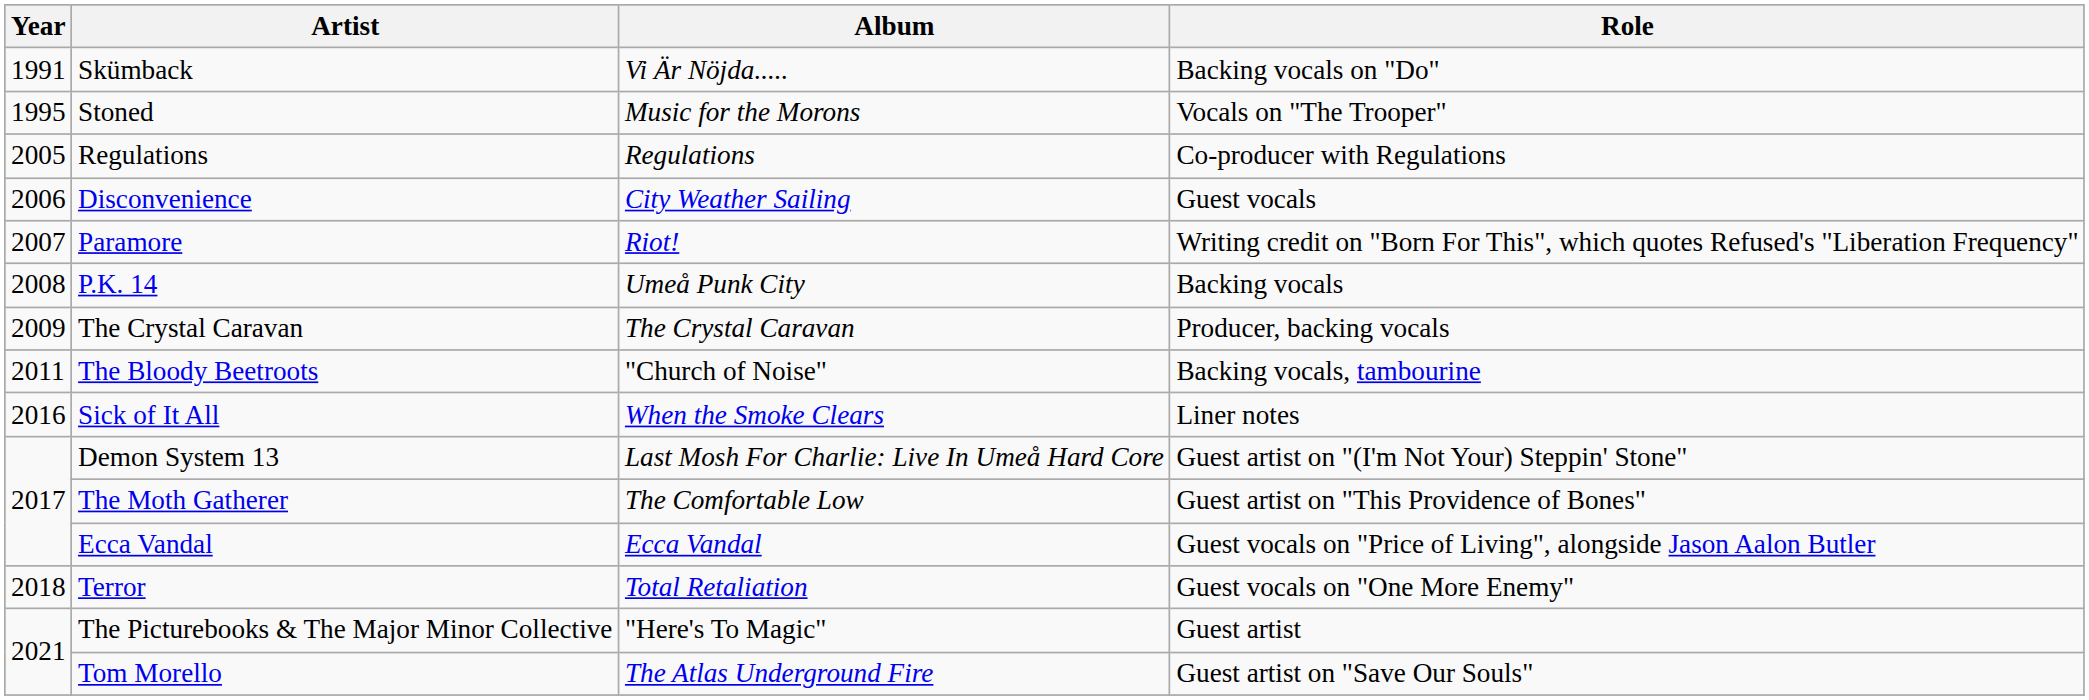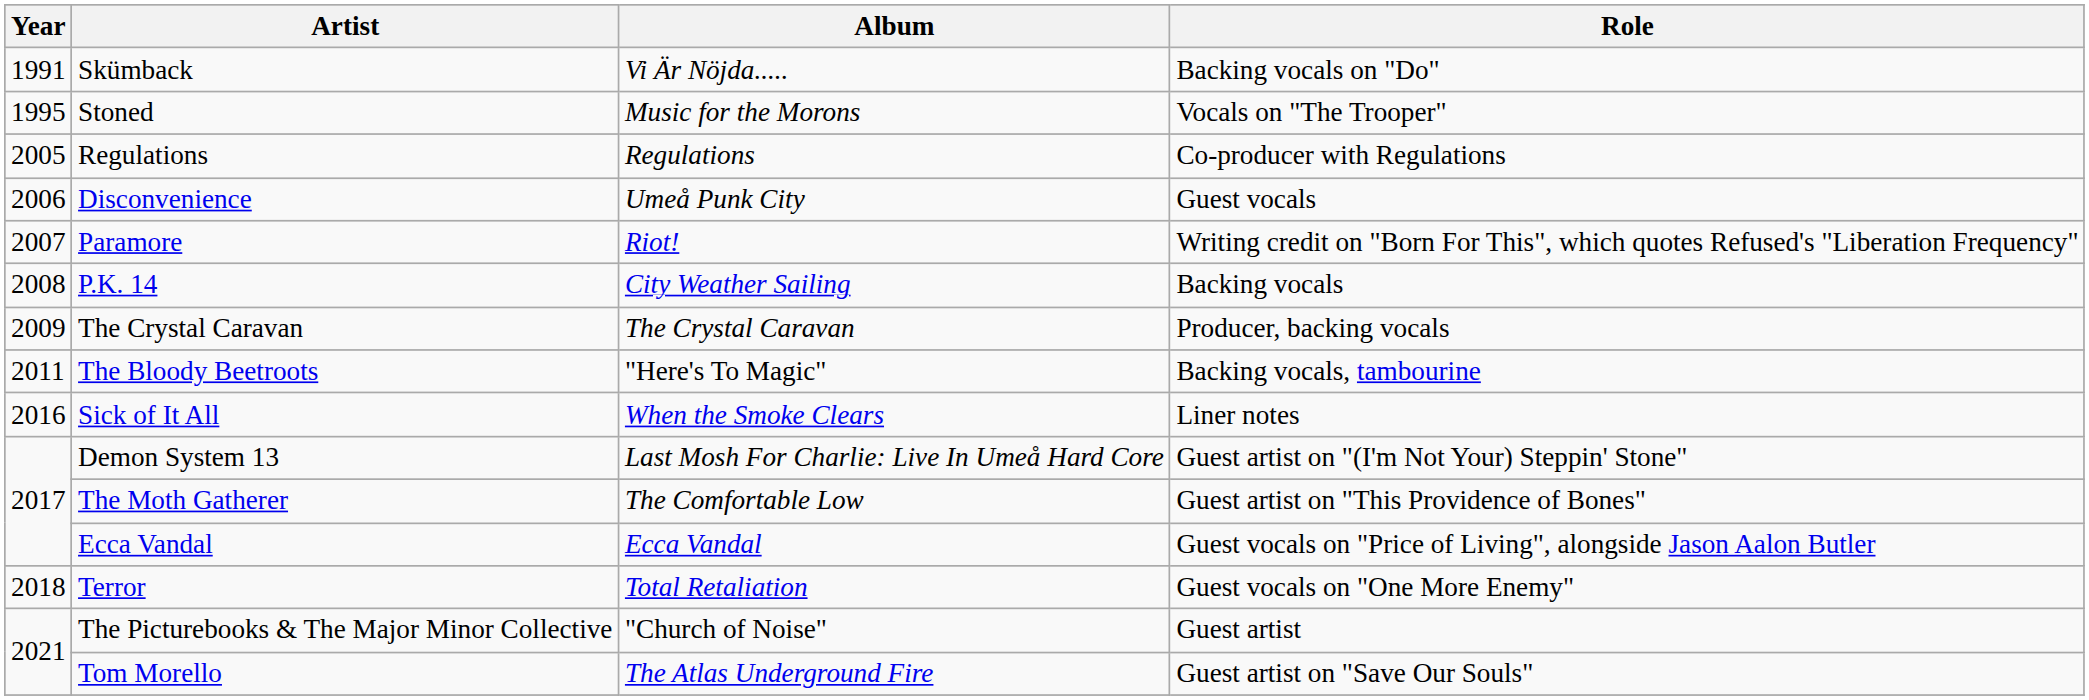 <table class="wikitable">
 <tr>
 <th>Year</th>
 <th>Artist</th>
 <th>Album</th>
 <th>Role</th>
 </tr>
 <tr>
 <td>1991</td>
 <td>Skümback</td>
 <td><em>Vi Är Nöjda.....</em></td>
 <td>Backing vocals on "Do"</td>
 </tr>
 <tr>
 <td>1995</td>
 <td>Stoned</td>
 <td><em>Music for the Morons</em></td>
 <td>Vocals on "The Trooper"</td>
 </tr>
 <tr>
 <td>2005</td>
 <td>Regulations</td>
 <td><em>Regulations</em></td>
 <td>Co-producer with Regulations</td>
 </tr>
 <tr>
 <td>2006</td>
 <td><a href='#'>Disconvenience</a></td>
-<td><em><a href='#'>City Weather Sailing</a></em></td>
+<td><em>Umeå Punk City</em></td>
 <td>Guest vocals</td>
 </tr>
 <tr>
 <td>2007</td>
 <td><a href='#'>Paramore</a></td>
 <td><em><a href='#'>Riot!</a></em></td>
 <td>Writing credit on "Born For This", which quotes Refused's "Liberation Frequency"</td>
 </tr>
 <tr>
 <td>2008</td>
 <td><a href='#'>P.K. 14</a></td>
-<td><em>Umeå Punk City</em></td>
+<td><em><a href='#'>City Weather Sailing</a></em></td>
 <td>Backing vocals</td>
 </tr>
 <tr>
 <td>2009</td>
 <td>The Crystal Caravan</td>
 <td><em>The Crystal Caravan</em></td>
 <td>Producer, backing vocals</td>
 </tr>
 <tr>
 <td>2011</td>
 <td><a href='#'>The Bloody Beetroots</a></td>
-<td>"Church of Noise"</td>
+<td>"Here's To Magic"</td>
 <td>Backing vocals, <a href='#'>tambourine</a></td>
 </tr>
 <tr>
 <td>2016</td>
 <td><a href='#'>Sick of It All</a></td>
 <td><a href='#'><em>When the Smoke Clears</em></a></td>
 <td>Liner notes</td>
 </tr>
 <tr>
 <td rowspan="3">2017</td>
 <td>Demon System 13</td>
 <td><em>Last Mosh For Charlie: Live In Umeå Hard Core</em></td>
 <td>Guest artist on "(I'm Not Your) Steppin' Stone"</td>
 </tr>
 <tr>
 <td><a href='#'>The Moth Gatherer</a></td>
 <td><em>The Comfortable Low</em></td>
 <td>Guest artist on "This Providence of Bones"</td>
 </tr>
 <tr>
 <td><a href='#'>Ecca Vandal</a></td>
 <td><a href='#'><em>Ecca Vandal</em></a></td>
 <td>Guest vocals on "Price of Living", alongside <a href='#'>Jason Aalon Butler</a></td>
 </tr>
 <tr>
 <td>2018</td>
 <td><a href='#'>Terror</a></td>
 <td><em><a href='#'>Total Retaliation</a></em></td>
 <td>Guest vocals on "One More Enemy"</td>
 </tr>
 <tr>
 <td rowspan="2">2021</td>
 <td>The Picturebooks & The Major Minor Collective</td>
-<td>"Here's To Magic"</td>
+<td>"Church of Noise"</td>
 <td>Guest artist</td>
 </tr>
 <tr>
 <td><a href='#'>Tom Morello</a></td>
 <td><em><a href='#'>The Atlas Underground Fire</a></em></td>
 <td>Guest artist on "Save Our Souls"</td>
 </tr>
 </table>
